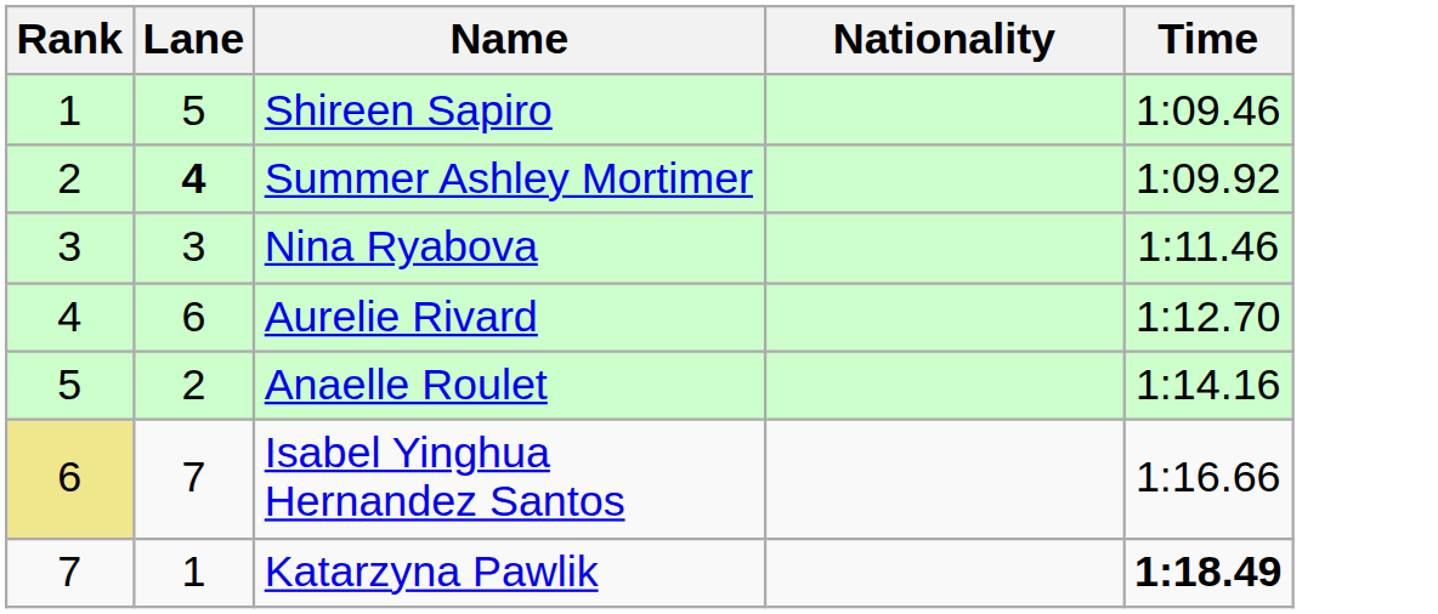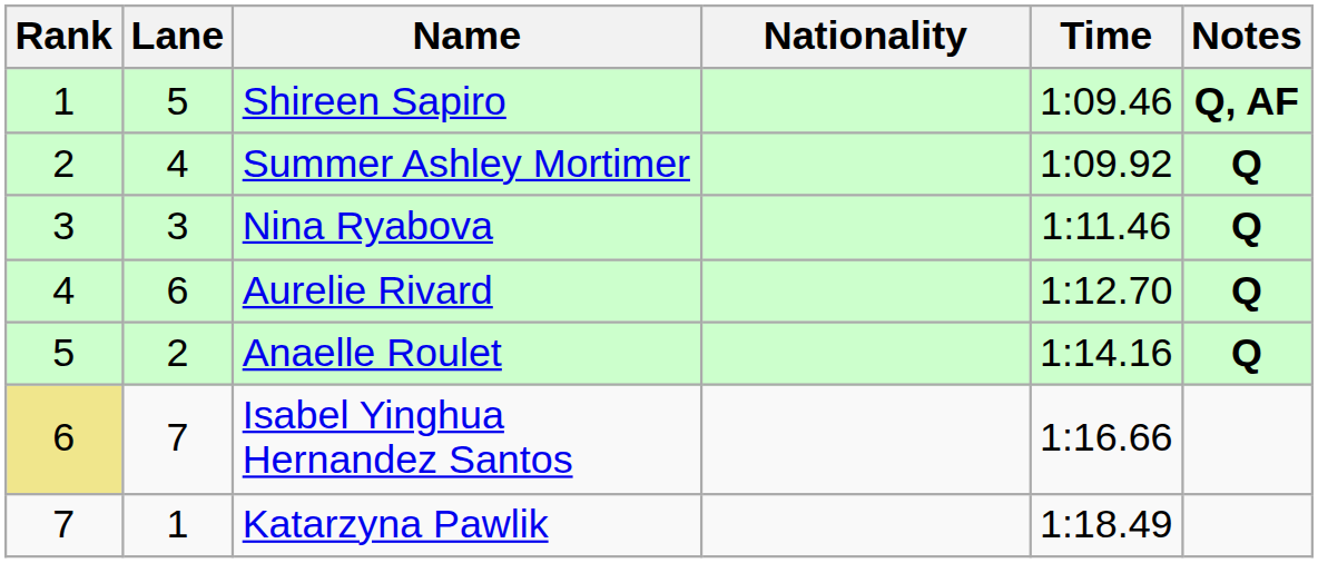 <table class="wikitable sortable" style="text-align:center">
 <tr>
 <th>Rank</th>
 <th>Lane</th>
 <th style="width:180px">Name</th>
 <th style="width:125px">Nationality</th>
 <th>Time</th>
+<th>Notes</th>
 </tr>
 <tr style="background:#cfc;">
 <td>1</td>
 <td>5</td>
 <td style="text-align:left;"><a href='#'>Shireen Sapiro</a></td>
 <td style="text-align:left;"></td>
 <td>1:09.46</td>
+<td><strong>Q, AF</strong></td>
 </tr>
 <tr style="background:#cfc;">
 <td>2</td>
-<td><strong>4</strong></td>
+<td>4</td>
 <td style="text-align:left;"><a href='#'>Summer Ashley Mortimer</a></td>
 <td style="text-align:left;"></td>
 <td>1:09.92</td>
+<td><strong>Q</strong></td>
 </tr>
 <tr style="background:#cfc;">
 <td>3</td>
 <td>3</td>
 <td style="text-align:left;"><a href='#'>Nina Ryabova</a></td>
 <td style="text-align:left;"></td>
 <td>1:11.46</td>
+<td><strong>Q</strong></td>
 </tr>
 <tr style="background:#cfc;">
 <td>4</td>
 <td>6</td>
 <td style="text-align:left;"><a href='#'>Aurelie Rivard</a></td>
 <td style="text-align:left;"></td>
 <td>1:12.70</td>
+<td><strong>Q</strong></td>
 </tr>
 <tr style="background:#cfc;">
 <td>5</td>
 <td>2</td>
 <td style="text-align:left;"><a href='#'>Anaelle Roulet</a></td>
 <td style="text-align:left;"></td>
 <td>1:14.16</td>
+<td><strong>Q</strong></td>
 </tr>
 <tr>
 <td style="background: khaki;">6</td>
 <td>7</td>
 <td style="text-align:left;"><a href='#'>Isabel Yinghua Hernandez Santos</a></td>
 <td style="text-align:left;"></td>
 <td>1:16.66</td>
+<td></td>
 </tr>
 <tr>
 <td>7</td>
 <td>1</td>
 <td style="text-align:left;"><a href='#'>Katarzyna Pawlik</a></td>
 <td style="text-align:left;"></td>
-<td><strong>1:18.49</strong></td>
+<td>1:18.49</td>
+<td></td>
 </tr>
 </table>
